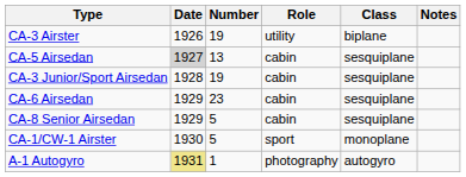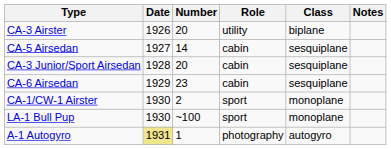 <table class="wikitable sortable">
 <tr>
 <th>Type</th>
 <th>Date</th>
 <th>Number</th>
 <th>Role</th>
 <th>Class</th>
 <th>Notes</th>
 </tr>
 <tr>
 <td><a href='#'>CA-3 Airster</a></td>
 <td>1926</td>
-<td>19</td>
+<td>20</td>
 <td>utility</td>
 <td>biplane</td>
 <td></td>
 </tr>
 <tr>
 <td><a href='#'>CA-5 Airsedan</a></td>
-<td style="background: lightgrey;">1927</td>
-<td>13</td>
+<td>1927</td>
+<td>14</td>
 <td>cabin</td>
 <td>sesquiplane</td>
 <td></td>
 </tr>
 <tr>
 <td><a href='#'>CA-3 Junior/Sport Airsedan</a></td>
 <td>1928</td>
-<td>19</td>
+<td>20</td>
 <td>cabin</td>
 <td>sesquiplane</td>
 <td></td>
 </tr>
 <tr>
 <td><a href='#'>CA-6 Airsedan</a></td>
 <td>1929</td>
 <td>23</td>
 <td>cabin</td>
 <td>sesquiplane</td>
 <td></td>
 </tr>
 <tr>
-<td><a href='#'>CA-8 Senior Airsedan</a></td>
-<td>1929</td>
-<td>5</td>
-<td>cabin</td>
-<td>sesquiplane</td>
+<td><a href='#'>CA-1/CW-1 Airster</a></td>
+<td>1930</td>
+<td>2</td>
+<td>sport</td>
+<td>monoplane</td>
 <td></td>
 </tr>
 <tr>
-<td><a href='#'>CA-1/CW-1 Airster</a></td>
+<td><a href='#'>LA-1 Bull Pup</a></td>
 <td>1930</td>
-<td>5</td>
+<td>~100</td>
 <td>sport</td>
 <td>monoplane</td>
 <td></td>
 </tr>
 <tr>
 <td><a href='#'>A-1 Autogyro</a></td>
 <td style="background: khaki;">1931</td>
 <td>1</td>
 <td>photography</td>
 <td>autogyro</td>
 <td></td>
 </tr>
 </table>
